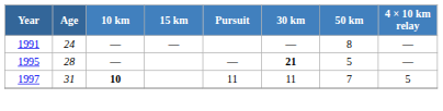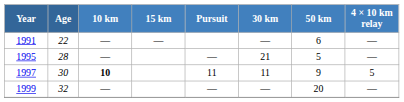 <table class="wikitable" style="font-size:95%; text-align:center; border:grey solid 1px; border-collapse:collapse; background:#ffffff;">
 <tr>
 <th style="background-color:#369; color:white; width:60px;"> Year </th>
 <th style="background-color:#369; color:white; width:40px;"> Age </th>
 <th style="background-color:#4180be; color:white; width:75px;"> 10 km </th>
 <th style="background-color:#4180be; color:white; width:75px;"> 15 km </th>
 <th style="background-color:#4180be; color:white; width:75px;"> Pursuit </th>
 <th style="background-color:#4180be; color:white; width:75px;"> 30 km </th>
 <th style="background-color:#4180be; color:white; width:75px;"> 50 km </th>
 <th style="background-color:#4180be; color:white; width:75px;"> 4 × 10 km <br> relay </th>
 </tr>
 <tr>
 <td><a href='#'>1991</a></td>
-<td><em>24</em></td>
+<td><em>22</em></td>
 <td>—</td>
 <td>—</td>
 <td></td>
 <td>—</td>
-<td>8</td>
+<td>6</td>
 <td>—</td>
 </tr>
 <tr>
 <td><a href='#'>1995</a></td>
 <td><em>28</em></td>
 <td>—</td>
 <td></td>
 <td>—</td>
-<td><strong>21</strong></td>
+<td>21</td>
 <td>5</td>
 <td>—</td>
 </tr>
 <tr>
 <td><a href='#'>1997</a></td>
-<td><em>31</em></td>
+<td><em>30</em></td>
 <td><strong>10</strong></td>
 <td></td>
 <td>11</td>
 <td>11</td>
-<td>7</td>
+<td>9</td>
 <td>5</td>
+</tr>
+<tr>
+<td><a href='#'>1999</a></td>
+<td><em>32</em></td>
+<td>—</td>
+<td></td>
+<td>—</td>
+<td>—</td>
+<td>20</td>
+<td>—</td>
 </tr>
 <tr>
 </tr>
 </table>
